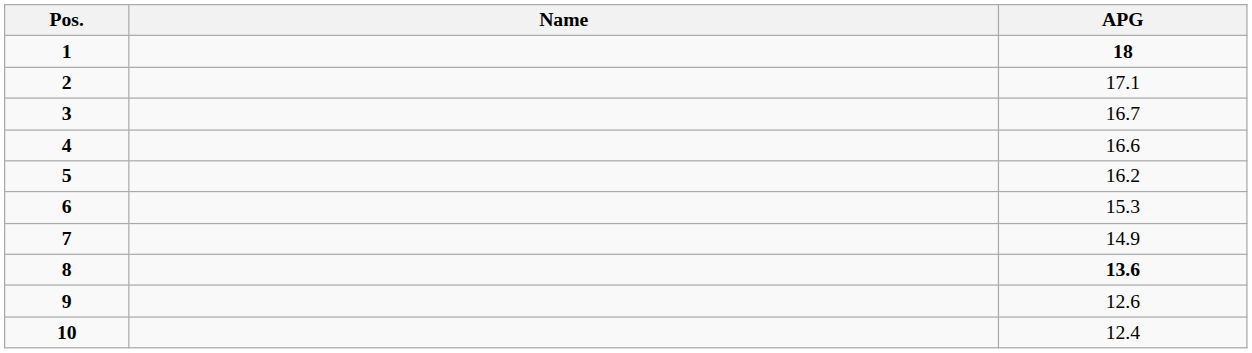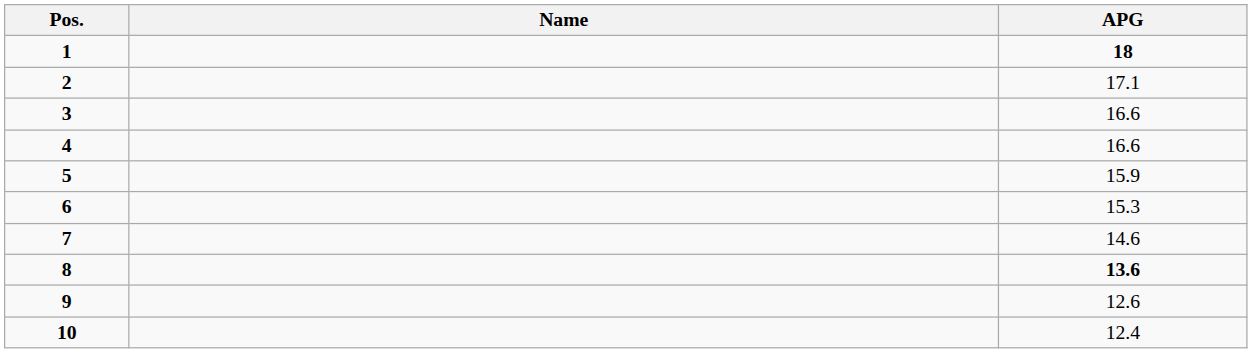 <table class="wikitable" style="width:80%;">
 <tr>
 <th style="width:10%;">Pos.</th>
 <th style="width:70%;">Name</th>
 <th style="width:20%;">APG</th>
 </tr>
 <tr>
 <td align=center><strong>1</strong></td>
 <td><strong></strong></td>
 <td align=center><strong>18</strong></td>
 </tr>
 <tr>
 <td align=center><strong>2</strong></td>
 <td></td>
 <td align=center>17.1</td>
 </tr>
 <tr>
 <td align=center><strong>3</strong></td>
 <td></td>
-<td align=center>16.7</td>
+<td align=center>16.6</td>
 </tr>
 <tr>
 <td align=center><strong>4</strong></td>
 <td></td>
 <td align=center>16.6</td>
 </tr>
 <tr>
 <td align=center><strong>5</strong></td>
 <td></td>
-<td align=center>16.2</td>
+<td align=center>15.9</td>
 </tr>
 <tr>
 <td align=center><strong>6</strong></td>
 <td></td>
 <td align=center>15.3</td>
 </tr>
 <tr>
 <td align=center><strong>7</strong></td>
 <td></td>
-<td align=center>14.9</td>
+<td align=center>14.6</td>
 </tr>
 <tr>
 <td align=center><strong>8</strong></td>
 <td></td>
 <td align=center><strong>13.6</strong></td>
 </tr>
 <tr>
 <td align=center><strong>9</strong></td>
 <td></td>
 <td align=center>12.6</td>
 </tr>
 <tr>
 <td align=center><strong>10</strong></td>
 <td></td>
 <td align=center>12.4</td>
 </tr>
 </table>
